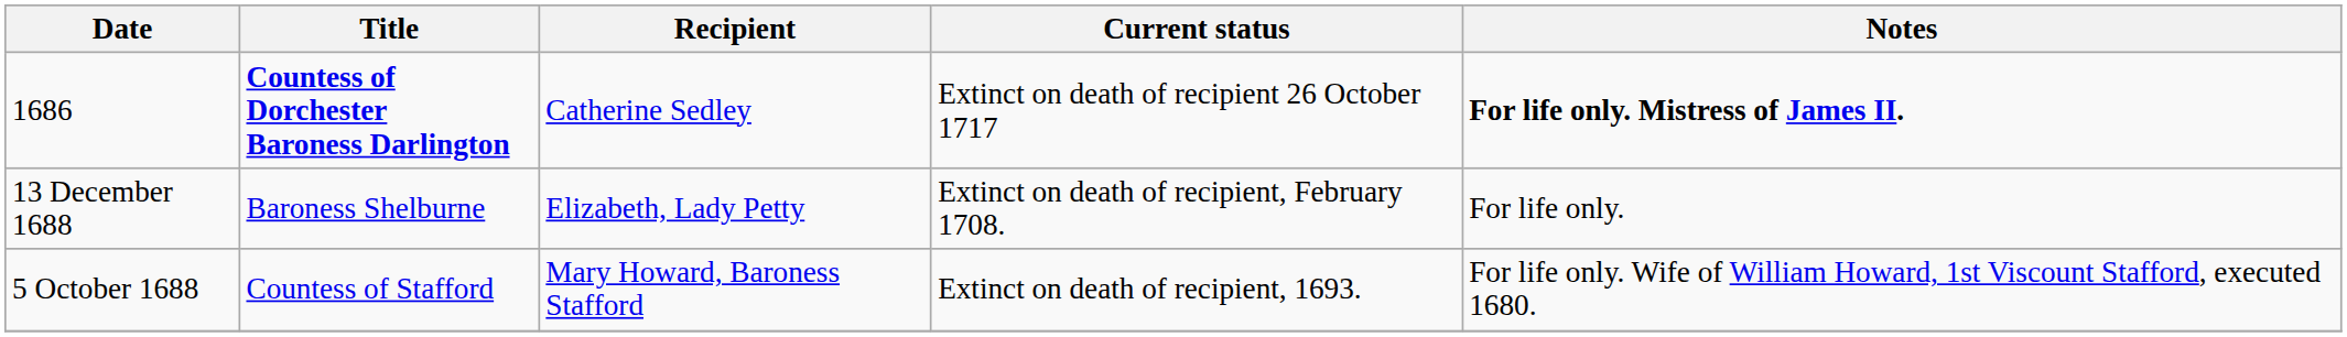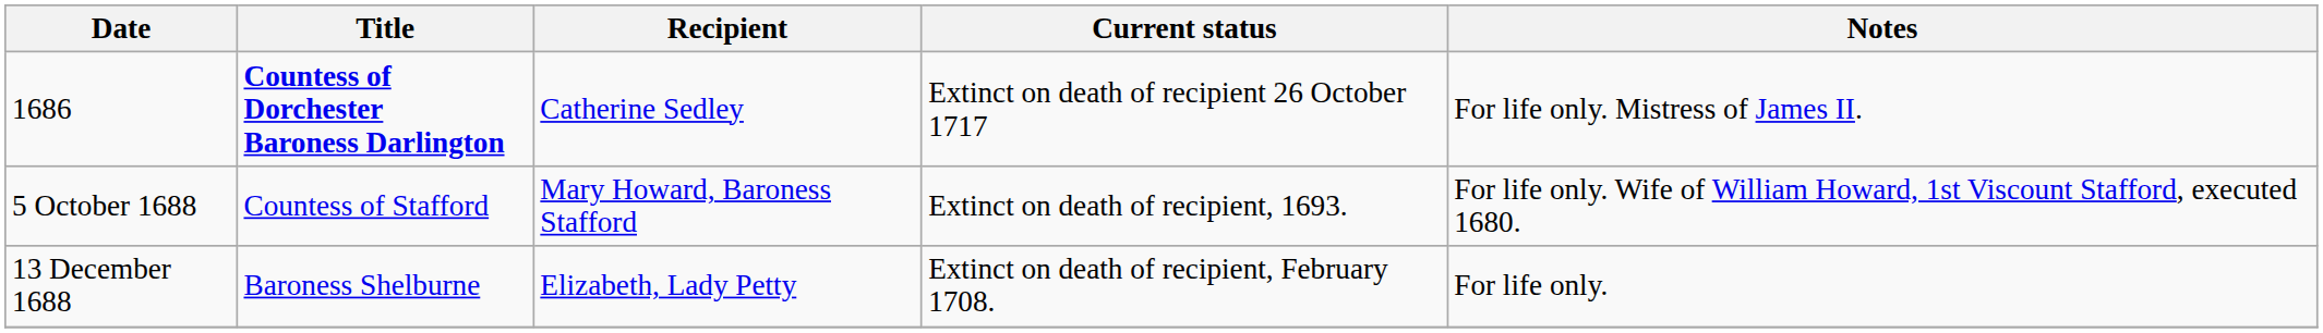 <table class="wikitable">
 <tr>
 <th>Date</th>
 <th>Title</th>
 <th>Recipient</th>
 <th>Current status</th>
 <th>Notes</th>
 </tr>
 <tr>
 <td>1686</td>
 <td><strong> <a href='#'>Countess of Dorchester</a><br><a href='#'>Baroness Darlington</a></strong></td>
 <td><a href='#'>Catherine Sedley</a></td>
 <td>Extinct on death of recipient 26 October 1717</td>
-<td><strong>For life only. Mistress of <a href='#'>James II</a>.</strong></td>
+<td>For life only. Mistress of <a href='#'>James II</a>.</td>
+</tr>
+<tr>
+<td>5 October 1688</td>
+<td> <a href='#'>Countess of Stafford</a></td>
+<td><a href='#'>Mary Howard, Baroness Stafford</a></td>
+<td>Extinct on death of recipient, 1693.</td>
+<td>For life only. Wife of <a href='#'>William Howard, 1st Viscount Stafford</a>, executed 1680.</td>
 </tr>
 <tr>
 <td>13 December 1688</td>
 <td> <a href='#'>Baroness Shelburne</a></td>
 <td><a href='#'>Elizabeth, Lady Petty</a></td>
 <td>Extinct on death of recipient, February 1708.</td>
 <td>For life only.</td>
 </tr>
 <tr>
-<td>5 October 1688</td>
-<td> <a href='#'>Countess of Stafford</a></td>
-<td><a href='#'>Mary Howard, Baroness Stafford</a></td>
-<td>Extinct on death of recipient, 1693.</td>
-<td>For life only. Wife of <a href='#'>William Howard, 1st Viscount Stafford</a>, executed 1680.</td>
-</tr>
-<tr>
 </tr>
 </table>
